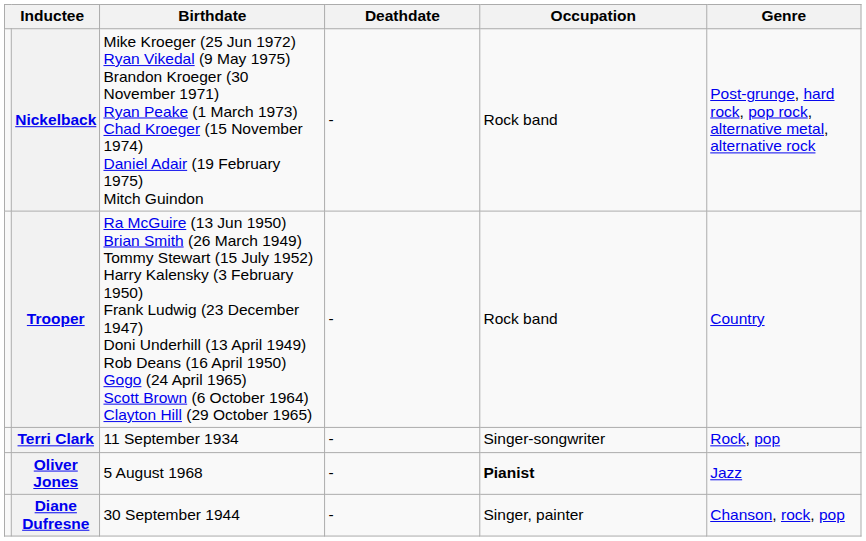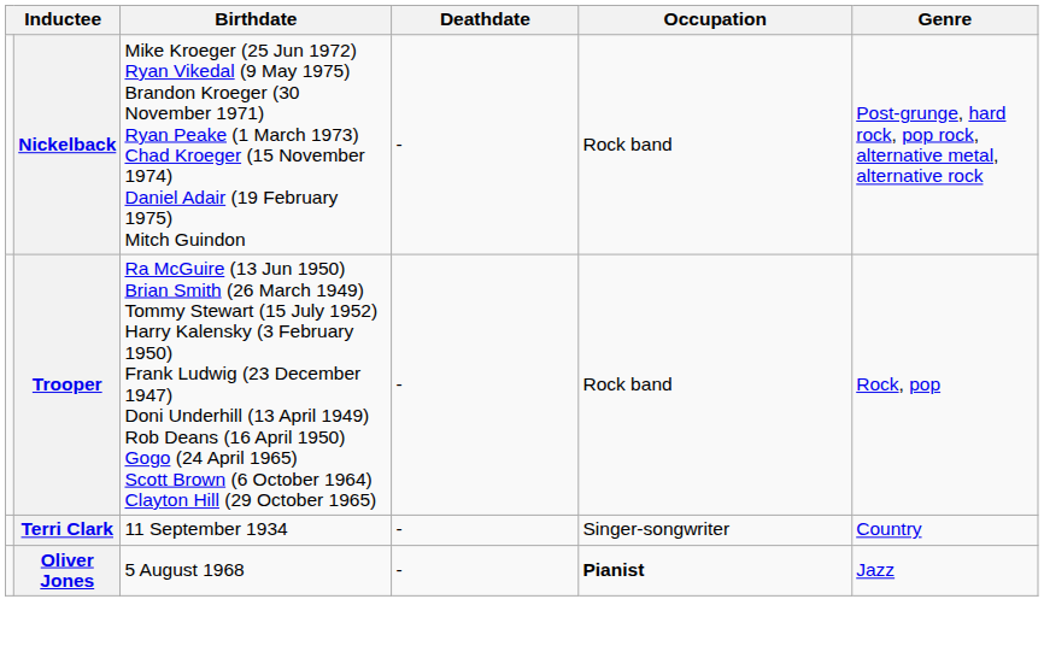 <table class="wikitable" width="100%">
 <tr>
 <th colspan=2>Inductee</th>
 <th width="30%">Birthdate</th>
 <th width="20%">Deathdate</th>
 <th width="30%">Occupation</th>
 <th width="50%">Genre</th>
 </tr>
 <tr>
 <td></td>
 <th><a href='#'>Nickelback</a></th>
 <td>Mike Kroeger (25 Jun 1972) <br> <a href='#'>Ryan Vikedal</a> (9 May 1975) <br> Brandon Kroeger (30 November 1971) <br> <a href='#'>Ryan Peake</a> (1 March 1973) <br> <a href='#'>Chad Kroeger</a> (15 November 1974) <br> <a href='#'>Daniel Adair</a> (19 February 1975) <br> Mitch Guindon</td>
 <td>-</td>
 <td>Rock band</td>
 <td><a href='#'>Post-grunge</a>, <a href='#'>hard rock</a>, <a href='#'>pop rock</a>, <a href='#'>alternative metal</a>, <a href='#'>alternative rock</a></td>
 </tr>
 <tr>
 <td></td>
 <th><a href='#'>Trooper</a></th>
 <td><a href='#'>Ra McGuire</a> (13 Jun 1950) <br> <a href='#'>Brian Smith</a> (26 March 1949) <br> Tommy Stewart (15 July 1952) <br> Harry Kalensky (3 February 1950) <br> Frank Ludwig (23 December 1947) <br> Doni Underhill (13 April 1949) <br> Rob Deans (16 April 1950) <br> <a href='#'>Gogo</a> (24 April 1965)  <br> <a href='#'>Scott Brown</a> (6 October 1964) <br> <a href='#'>Clayton Hill</a> (29 October 1965)</td>
 <td>-</td>
 <td>Rock band</td>
-<td><a href='#'>Country</a></td>
+<td><a href='#'>Rock</a>, <a href='#'>pop</a></td>
 </tr>
 <tr>
 <td></td>
 <th><a href='#'>Terri Clark</a></th>
 <td>11 September 1934</td>
 <td>-</td>
 <td>Singer-songwriter</td>
-<td><a href='#'>Rock</a>, <a href='#'>pop</a></td>
+<td><a href='#'>Country</a></td>
 </tr>
 <tr>
 <td></td>
 <th><a href='#'>Oliver Jones</a></th>
 <td>5 August 1968</td>
 <td>-</td>
 <td><strong>Pianist</strong></td>
 <td><a href='#'>Jazz</a></td>
 </tr>
-<tr>
-<td></td>
-<th><a href='#'>Diane Dufresne</a></th>
-<td>30 September 1944</td>
-<td>-</td>
-<td>Singer, painter</td>
-<td><a href='#'>Chanson</a>, <a href='#'>rock</a>, <a href='#'>pop</a></td>
-</tr>
 </table>
